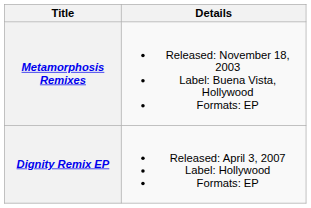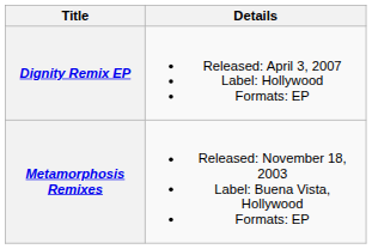 <table class="wikitable plainrowheaders" style="text-align:center;">
 <tr>
 <th scope="col" style="width:10em;">Title</th>
 <th scope="col" style="width:16em;">Details</th>
 </tr>
 <tr>
+<th scope="row"><em><a href='#'>Dignity Remix EP</a></em></th>
+<td><br><ul><li>Released: April 3, 2007</li><li>Label: Hollywood</li><li>Formats: EP</li></ul></td>
+</tr>
+<tr>
 <th scope="row"><em><a href='#'>Metamorphosis Remixes</a></em></th>
 <td><br><ul><li>Released: November 18, 2003</li><li>Label: Buena Vista, Hollywood</li><li>Formats: EP</li></ul></td>
 </tr>
-<tr>
-<th scope="row"><em><a href='#'>Dignity Remix EP</a></em></th>
-<td><br><ul><li>Released: April 3, 2007</li><li>Label: Hollywood</li><li>Formats: EP</li></ul></td>
-</tr>
 </table>
